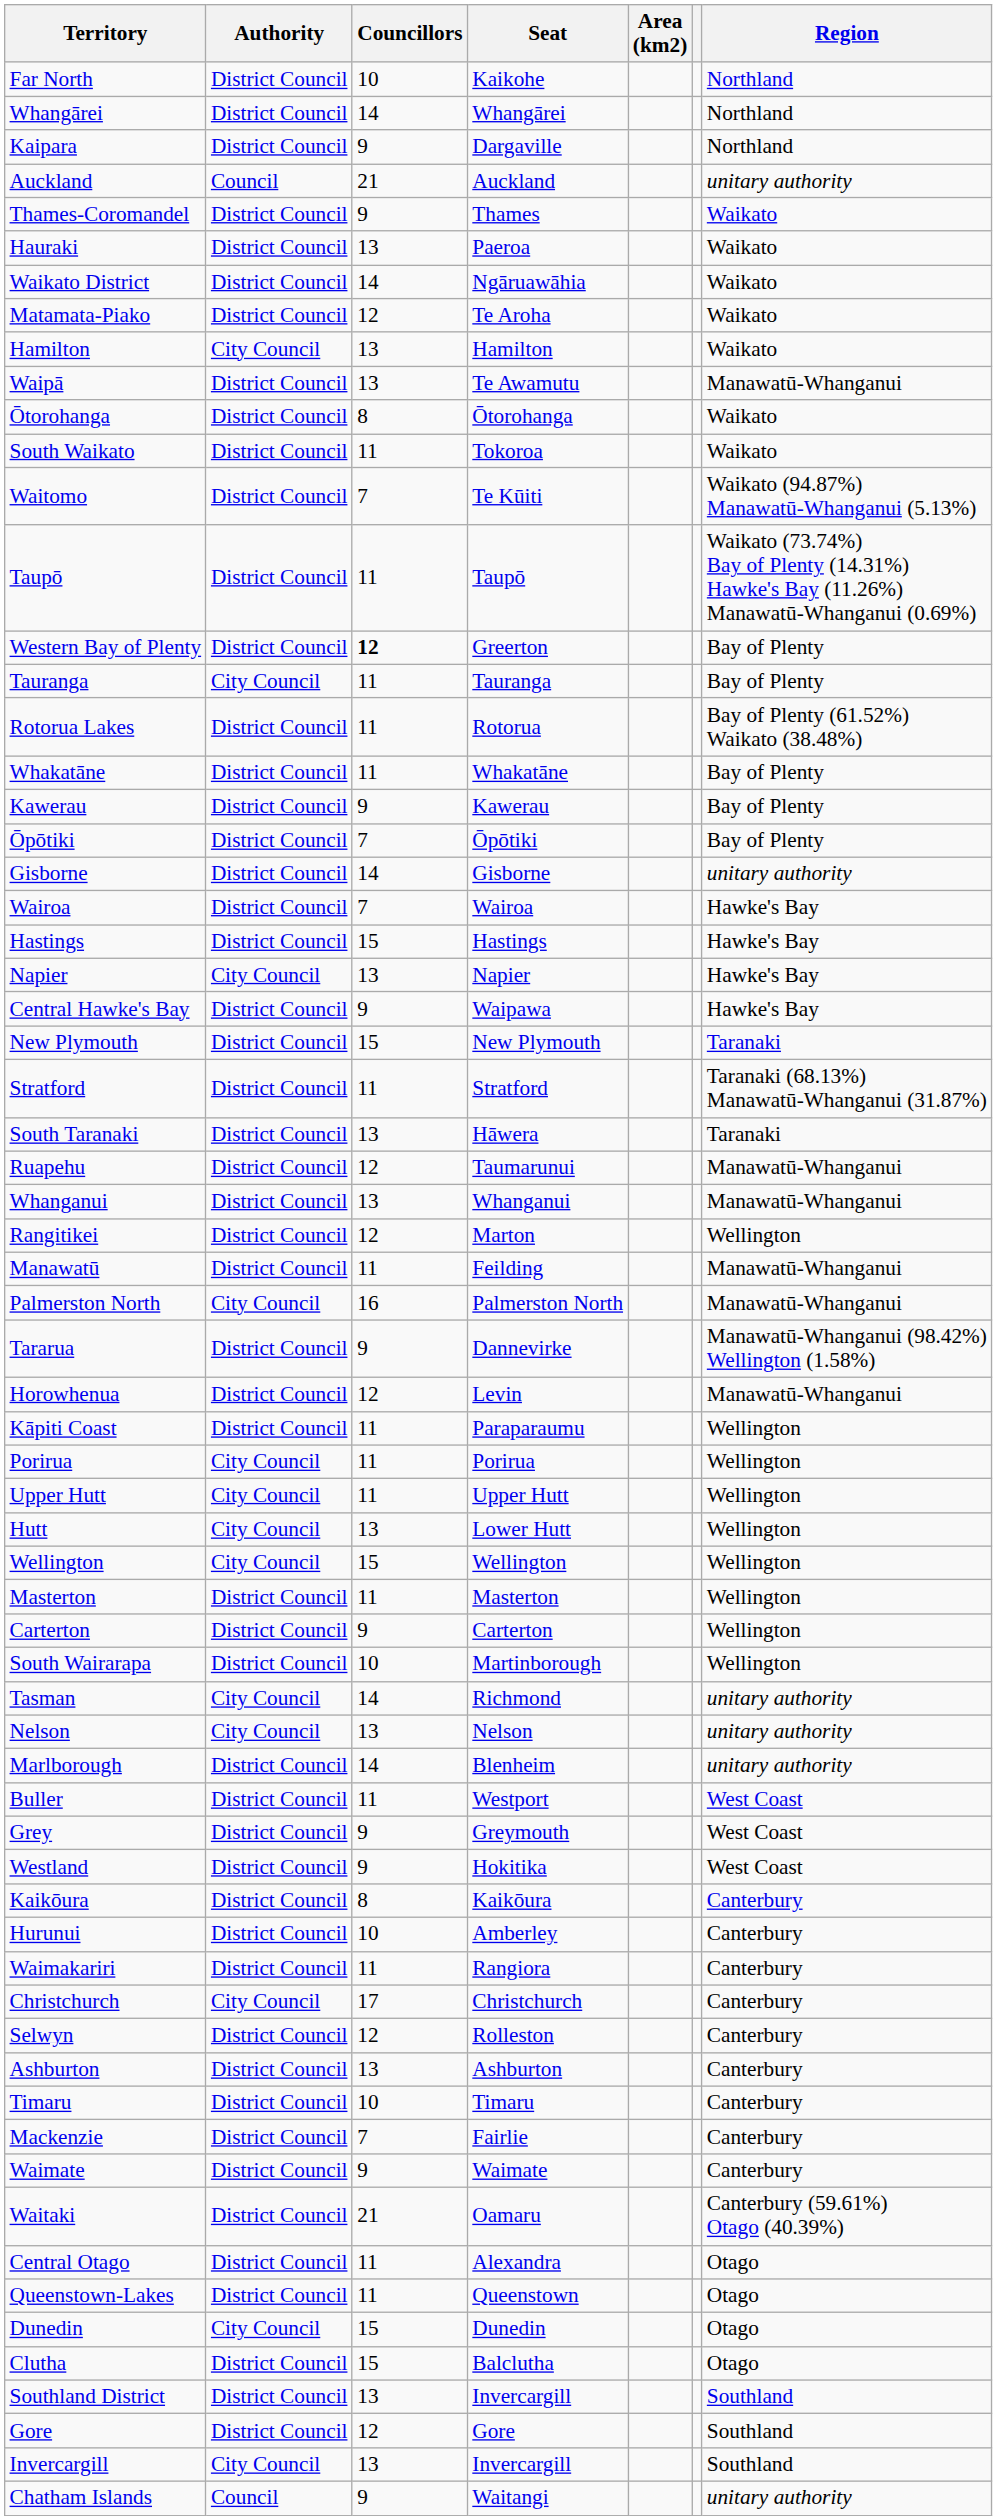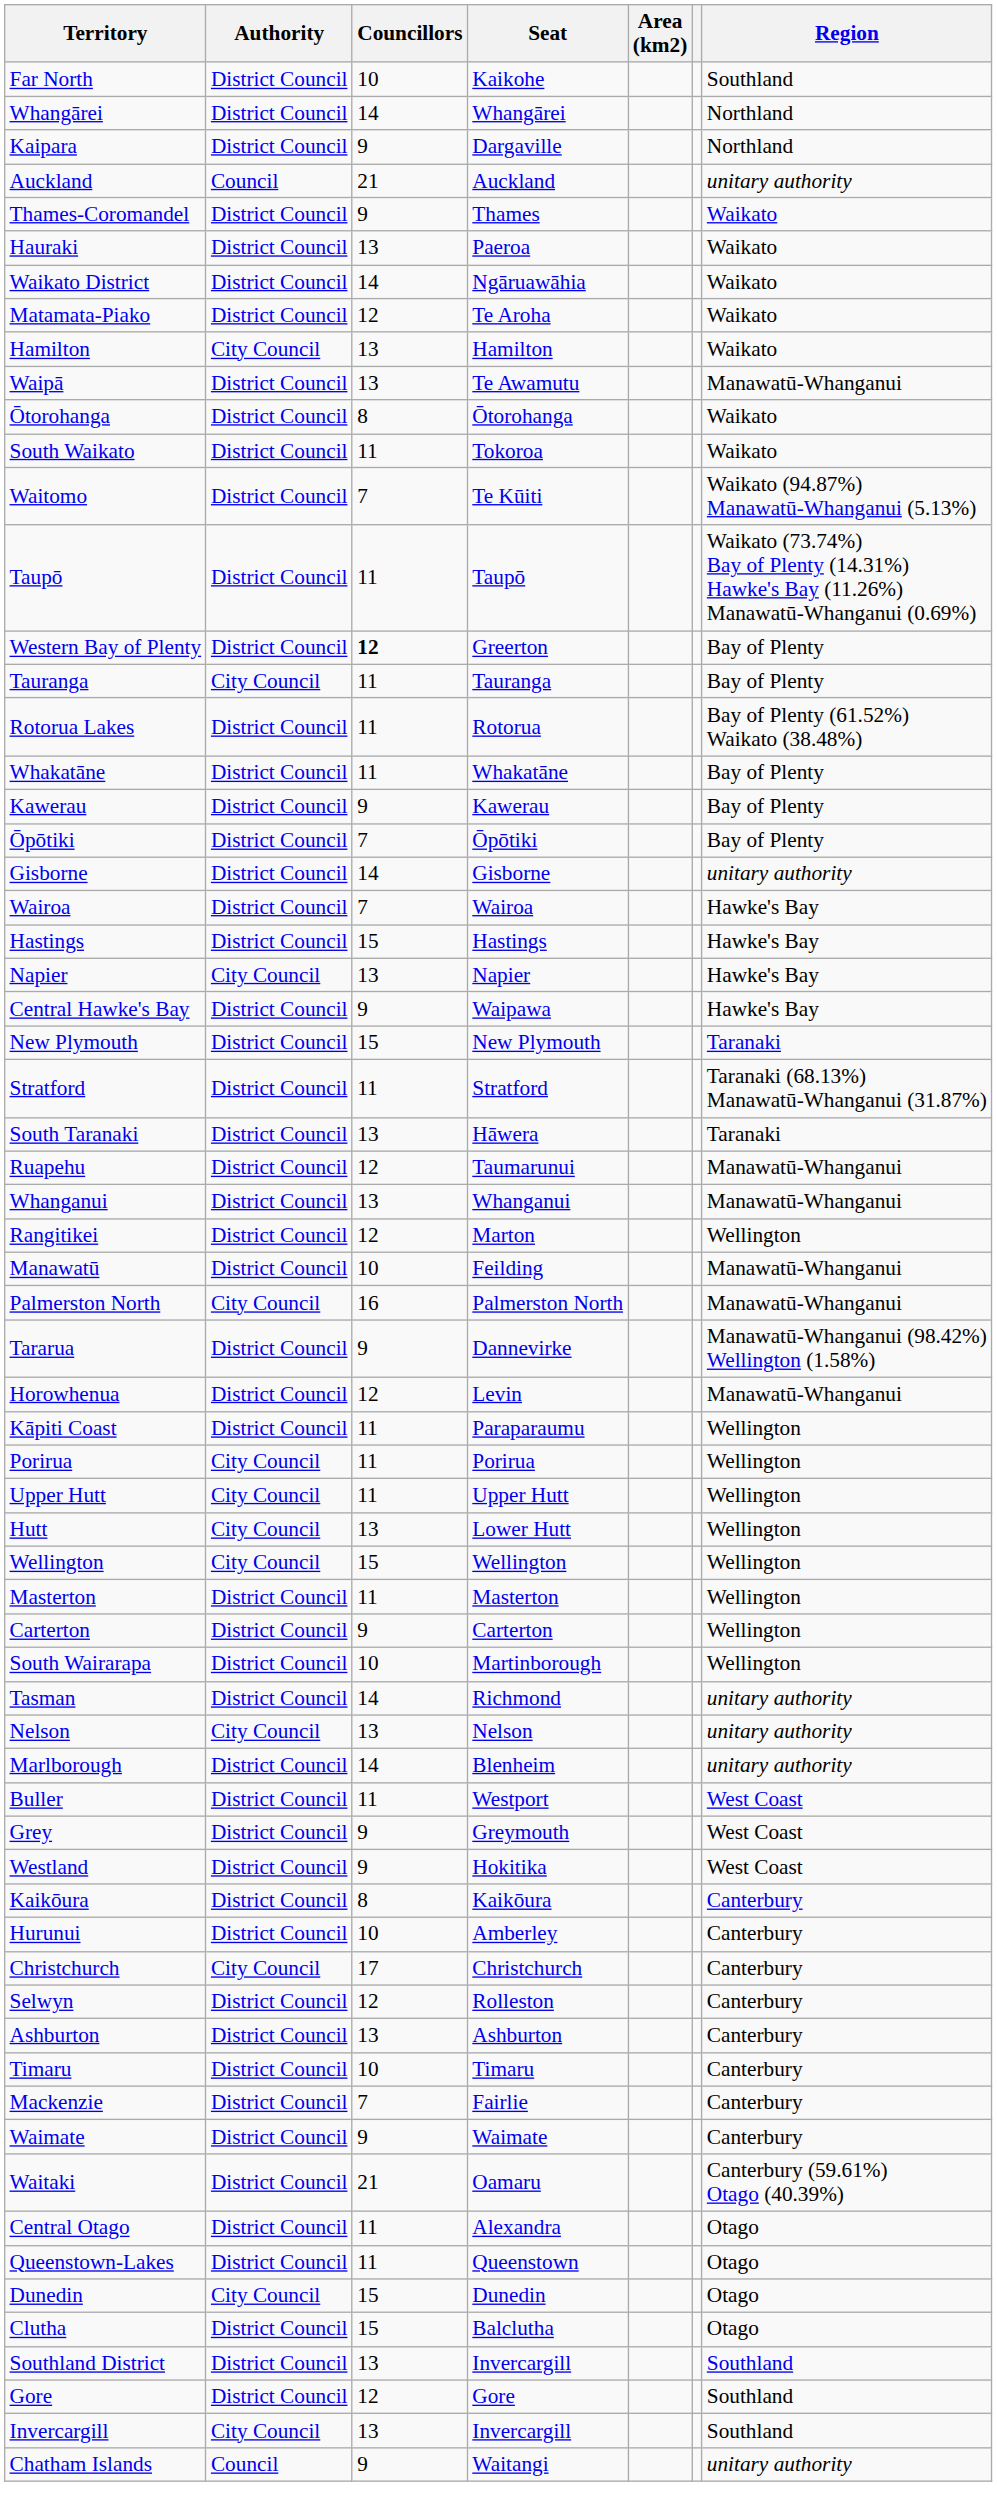 <table class="wikitable sortable col3center">
 <tr>
 <th>Territory</th>
 <th>Authority</th>
 <th>Councillors</th>
 <th>Seat</th>
 <th>Area<br>(km2)</th>
 <th></th>
 <th><a href='#'>Region</a></th>
 </tr>
 <tr>
 <td><a href='#'>Far North</a></td>
 <td><a href='#'>District Council</a></td>
 <td>10</td>
 <td><a href='#'>Kaikohe</a></td>
 <td align="right"></td>
 <td align="right"></td>
-<td><a href='#'>Northland</a></td>
+<td>Southland</td>
 </tr>
 <tr>
 <td><a href='#'>Whangārei</a></td>
 <td><a href='#'>District Council</a></td>
 <td>14</td>
 <td><a href='#'>Whangārei</a></td>
 <td align="right"></td>
 <td align="right"></td>
 <td>Northland</td>
 </tr>
 <tr>
 <td><a href='#'>Kaipara</a></td>
 <td><a href='#'>District Council</a></td>
 <td>9</td>
 <td><a href='#'>Dargaville</a></td>
 <td align="right"></td>
 <td align="right"></td>
 <td>Northland</td>
 </tr>
 <tr>
 <td><a href='#'>Auckland</a></td>
 <td><a href='#'>Council</a></td>
 <td>21</td>
 <td><a href='#'>Auckland</a></td>
 <td align="right"></td>
 <td align="right"></td>
 <td><em>unitary authority</em></td>
 </tr>
 <tr>
 <td><a href='#'>Thames-Coromandel</a></td>
 <td><a href='#'>District Council</a></td>
 <td>9</td>
 <td><a href='#'>Thames</a></td>
 <td align="right"></td>
 <td align="right"></td>
 <td><a href='#'>Waikato</a></td>
 </tr>
 <tr>
 <td><a href='#'>Hauraki</a></td>
 <td><a href='#'>District Council</a></td>
 <td>13</td>
 <td><a href='#'>Paeroa</a></td>
 <td align="right"></td>
 <td align="right"></td>
 <td>Waikato</td>
 </tr>
 <tr>
 <td><a href='#'>Waikato District</a></td>
 <td><a href='#'>District Council</a></td>
 <td>14</td>
 <td><a href='#'>Ngāruawāhia</a></td>
 <td align="right"></td>
 <td align="right"></td>
 <td>Waikato</td>
 </tr>
 <tr>
 <td><a href='#'>Matamata-Piako</a></td>
 <td><a href='#'>District Council</a></td>
 <td>12</td>
 <td><a href='#'>Te Aroha</a></td>
 <td align="right"></td>
 <td align="right"></td>
 <td>Waikato</td>
 </tr>
 <tr>
 <td><a href='#'>Hamilton</a></td>
 <td><a href='#'>City Council</a></td>
 <td>13</td>
 <td><a href='#'>Hamilton</a></td>
 <td align="right"></td>
 <td align="right"></td>
 <td>Waikato</td>
 </tr>
 <tr>
 <td><a href='#'>Waipā</a></td>
 <td><a href='#'>District Council</a></td>
 <td>13</td>
 <td><a href='#'>Te Awamutu</a></td>
 <td align="right"></td>
 <td align="right"></td>
 <td>Manawatū-Whanganui</td>
 </tr>
 <tr>
 <td><a href='#'>Ōtorohanga</a></td>
 <td><a href='#'>District Council</a></td>
 <td>8</td>
 <td><a href='#'>Ōtorohanga</a></td>
 <td align="right"></td>
 <td align="right"></td>
 <td>Waikato</td>
 </tr>
 <tr>
 <td><a href='#'>South Waikato</a></td>
 <td><a href='#'>District Council</a></td>
 <td>11</td>
 <td><a href='#'>Tokoroa</a></td>
 <td align="right"></td>
 <td align="right"></td>
 <td>Waikato</td>
 </tr>
 <tr>
 <td><a href='#'>Waitomo</a></td>
 <td><a href='#'>District Council</a></td>
 <td>7</td>
 <td><a href='#'>Te Kūiti</a></td>
 <td align="right"></td>
 <td align="right"></td>
 <td>Waikato (94.87%)<br><a href='#'>Manawatū-Whanganui</a> (5.13%)</td>
 </tr>
 <tr>
 <td><a href='#'>Taupō</a></td>
 <td><a href='#'>District Council</a></td>
 <td>11</td>
 <td><a href='#'>Taupō</a></td>
 <td align="right"></td>
 <td align="right"></td>
 <td>Waikato (73.74%)<br><a href='#'>Bay of Plenty</a> (14.31%)<br><a href='#'>Hawke's Bay</a> (11.26%)<br>Manawatū-Whanganui (0.69%)</td>
 </tr>
 <tr>
 <td><a href='#'>Western Bay of Plenty</a></td>
 <td><a href='#'>District Council</a></td>
 <td><strong>12</strong></td>
 <td><a href='#'>Greerton</a></td>
 <td align="right"></td>
 <td align="right"></td>
 <td>Bay of Plenty</td>
 </tr>
 <tr>
 <td><a href='#'>Tauranga</a></td>
 <td><a href='#'>City Council</a></td>
 <td>11</td>
 <td><a href='#'>Tauranga</a></td>
 <td align="right"></td>
 <td align="right"></td>
 <td>Bay of Plenty</td>
 </tr>
 <tr>
 <td><a href='#'>Rotorua Lakes</a></td>
 <td><a href='#'>District Council</a></td>
 <td>11</td>
 <td><a href='#'>Rotorua</a></td>
 <td align="right"></td>
 <td align="right"></td>
 <td>Bay of Plenty (61.52%)<br>Waikato (38.48%)</td>
 </tr>
 <tr>
 <td><a href='#'>Whakatāne</a></td>
 <td><a href='#'>District Council</a></td>
 <td>11</td>
 <td><a href='#'>Whakatāne</a></td>
 <td align="right"></td>
 <td align="right"></td>
 <td>Bay of Plenty</td>
 </tr>
 <tr>
 <td><a href='#'>Kawerau</a></td>
 <td><a href='#'>District Council</a></td>
 <td>9</td>
 <td><a href='#'>Kawerau</a></td>
 <td align="right"></td>
 <td align="right"></td>
 <td>Bay of Plenty</td>
 </tr>
 <tr>
 <td><a href='#'>Ōpōtiki</a></td>
 <td><a href='#'>District Council</a></td>
 <td>7</td>
 <td><a href='#'>Ōpōtiki</a></td>
 <td align="right"></td>
 <td align="right"></td>
 <td>Bay of Plenty</td>
 </tr>
 <tr>
 <td><a href='#'>Gisborne</a></td>
 <td><a href='#'>District Council</a></td>
 <td>14</td>
 <td><a href='#'>Gisborne</a></td>
 <td align="right"></td>
 <td align="right"></td>
 <td><em>unitary authority</em></td>
 </tr>
 <tr>
 <td><a href='#'>Wairoa</a></td>
 <td><a href='#'>District Council</a></td>
 <td>7</td>
 <td><a href='#'>Wairoa</a></td>
 <td align="right"></td>
 <td align="right"></td>
 <td>Hawke's Bay</td>
 </tr>
 <tr>
 <td><a href='#'>Hastings</a></td>
 <td><a href='#'>District Council</a></td>
 <td>15</td>
 <td><a href='#'>Hastings</a></td>
 <td align="right"></td>
 <td align="right"></td>
 <td>Hawke's Bay</td>
 </tr>
 <tr>
 <td><a href='#'>Napier</a></td>
 <td><a href='#'>City Council</a></td>
 <td>13</td>
 <td><a href='#'>Napier</a></td>
 <td align="right"></td>
 <td align="right"></td>
 <td>Hawke's Bay</td>
 </tr>
 <tr>
 <td><a href='#'>Central Hawke's Bay</a></td>
 <td><a href='#'>District Council</a></td>
 <td>9</td>
 <td><a href='#'>Waipawa</a></td>
 <td align="right"></td>
 <td align="right"></td>
 <td>Hawke's Bay</td>
 </tr>
 <tr>
 <td><a href='#'>New Plymouth</a></td>
 <td><a href='#'>District Council</a></td>
 <td>15</td>
 <td><a href='#'>New Plymouth</a></td>
 <td align="right"></td>
 <td align="right"></td>
 <td><a href='#'>Taranaki</a></td>
 </tr>
 <tr>
 <td><a href='#'>Stratford</a></td>
 <td><a href='#'>District Council</a></td>
 <td>11</td>
 <td><a href='#'>Stratford</a></td>
 <td align="right"></td>
 <td align="right"></td>
 <td>Taranaki (68.13%)<br>Manawatū-Whanganui (31.87%)</td>
 </tr>
 <tr>
 <td><a href='#'>South Taranaki</a></td>
 <td><a href='#'>District Council</a></td>
 <td>13</td>
 <td><a href='#'>Hāwera</a></td>
 <td align="right"></td>
 <td align="right"></td>
 <td>Taranaki</td>
 </tr>
 <tr>
 <td><a href='#'>Ruapehu</a></td>
 <td><a href='#'>District Council</a></td>
 <td>12</td>
 <td><a href='#'>Taumarunui</a></td>
 <td align="right"></td>
 <td align="right"></td>
 <td>Manawatū-Whanganui</td>
 </tr>
 <tr>
 <td><a href='#'>Whanganui</a></td>
 <td><a href='#'>District Council</a></td>
 <td>13</td>
 <td><a href='#'>Whanganui</a></td>
 <td align="right"></td>
 <td align="right"></td>
 <td>Manawatū-Whanganui</td>
 </tr>
 <tr>
 <td><a href='#'>Rangitikei</a></td>
 <td><a href='#'>District Council</a></td>
 <td>12</td>
 <td><a href='#'>Marton</a></td>
 <td align="right"></td>
 <td align="right"></td>
 <td>Wellington</td>
 </tr>
 <tr>
 <td><a href='#'>Manawatū</a></td>
 <td><a href='#'>District Council</a></td>
-<td>11</td>
+<td>10</td>
 <td><a href='#'>Feilding</a></td>
 <td align="right"></td>
 <td align="right"></td>
 <td>Manawatū-Whanganui</td>
 </tr>
 <tr>
 <td><a href='#'>Palmerston North</a></td>
 <td><a href='#'>City Council</a></td>
 <td>16</td>
 <td><a href='#'>Palmerston North</a></td>
 <td align="right"></td>
 <td align="right"></td>
 <td>Manawatū-Whanganui</td>
 </tr>
 <tr>
 <td><a href='#'>Tararua</a></td>
 <td><a href='#'>District Council</a></td>
 <td>9</td>
 <td><a href='#'>Dannevirke</a></td>
 <td align="right"></td>
 <td align="right"></td>
 <td>Manawatū-Whanganui (98.42%)<br><a href='#'>Wellington</a> (1.58%)</td>
 </tr>
 <tr>
 <td><a href='#'>Horowhenua</a></td>
 <td><a href='#'>District Council</a></td>
 <td>12</td>
 <td><a href='#'>Levin</a></td>
 <td align="right"></td>
 <td align="right"></td>
 <td>Manawatū-Whanganui</td>
 </tr>
 <tr>
 <td><a href='#'>Kāpiti Coast</a></td>
 <td><a href='#'>District Council</a></td>
 <td>11</td>
 <td><a href='#'>Paraparaumu</a></td>
 <td align="right"></td>
 <td align="right"></td>
 <td>Wellington</td>
 </tr>
 <tr>
 <td><a href='#'>Porirua</a></td>
 <td><a href='#'>City Council</a></td>
 <td>11</td>
 <td><a href='#'>Porirua</a></td>
 <td align="right"></td>
 <td align="right"></td>
 <td>Wellington</td>
 </tr>
 <tr>
 <td><a href='#'>Upper Hutt</a></td>
 <td><a href='#'>City Council</a></td>
 <td>11</td>
 <td><a href='#'>Upper Hutt</a></td>
 <td align="right"></td>
 <td align="right"></td>
 <td>Wellington</td>
 </tr>
 <tr>
 <td><a href='#'>Hutt</a></td>
 <td><a href='#'>City Council</a></td>
 <td>13</td>
 <td><a href='#'>Lower Hutt</a></td>
 <td align="right"></td>
 <td align="right"></td>
 <td>Wellington</td>
 </tr>
 <tr>
 <td><a href='#'>Wellington</a></td>
 <td><a href='#'>City Council</a></td>
 <td>15</td>
 <td><a href='#'>Wellington</a></td>
 <td align="right"></td>
 <td align="right"></td>
 <td>Wellington</td>
 </tr>
 <tr>
 <td><a href='#'>Masterton</a></td>
 <td><a href='#'>District Council</a></td>
 <td>11</td>
 <td><a href='#'>Masterton</a></td>
 <td align="right"></td>
 <td align="right"></td>
 <td>Wellington</td>
 </tr>
 <tr>
 <td><a href='#'>Carterton</a></td>
 <td><a href='#'>District Council</a></td>
 <td>9</td>
 <td><a href='#'>Carterton</a></td>
 <td align="right"></td>
 <td align="right"></td>
 <td>Wellington</td>
 </tr>
 <tr>
 <td><a href='#'>South Wairarapa</a></td>
 <td><a href='#'>District Council</a></td>
 <td>10</td>
 <td><a href='#'>Martinborough</a></td>
 <td align="right"></td>
 <td align="right"></td>
 <td>Wellington</td>
 </tr>
 <tr>
 <td><a href='#'>Tasman</a></td>
-<td><a href='#'>City Council</a></td>
+<td><a href='#'>District Council</a></td>
 <td>14</td>
 <td><a href='#'>Richmond</a></td>
 <td align="right"></td>
 <td align="right"></td>
 <td><em>unitary authority</em></td>
 </tr>
 <tr>
 <td><a href='#'>Nelson</a></td>
 <td><a href='#'>City Council</a></td>
 <td>13</td>
 <td><a href='#'>Nelson</a></td>
 <td align="right"></td>
 <td align="right"></td>
 <td><em>unitary authority</em></td>
 </tr>
 <tr>
 <td><a href='#'>Marlborough</a></td>
 <td><a href='#'>District Council</a></td>
 <td>14</td>
 <td><a href='#'>Blenheim</a></td>
 <td align="right"></td>
 <td align="right"></td>
 <td><em>unitary authority</em></td>
 </tr>
 <tr>
 <td><a href='#'>Buller</a></td>
 <td><a href='#'>District Council</a></td>
 <td>11</td>
 <td><a href='#'>Westport</a></td>
 <td align="right"></td>
 <td align="right"></td>
 <td><a href='#'>West Coast</a></td>
 </tr>
 <tr>
 <td><a href='#'>Grey</a></td>
 <td><a href='#'>District Council</a></td>
 <td>9</td>
 <td><a href='#'>Greymouth</a></td>
 <td align="right"></td>
 <td align="right"></td>
 <td>West Coast</td>
 </tr>
 <tr>
 <td><a href='#'>Westland</a></td>
 <td><a href='#'>District Council</a></td>
 <td>9</td>
 <td><a href='#'>Hokitika</a></td>
 <td align="right"></td>
 <td align="right"></td>
 <td>West Coast</td>
 </tr>
 <tr>
 <td><a href='#'>Kaikōura</a></td>
 <td><a href='#'>District Council</a></td>
 <td>8</td>
 <td><a href='#'>Kaikōura</a></td>
 <td align="right"></td>
 <td align="right"></td>
 <td><a href='#'>Canterbury</a></td>
 </tr>
 <tr>
 <td><a href='#'>Hurunui</a></td>
 <td><a href='#'>District Council</a></td>
 <td>10</td>
 <td><a href='#'>Amberley</a></td>
-<td align="right"></td>
-<td align="right"></td>
-<td>Canterbury</td>
-</tr>
-<tr>
-<td><a href='#'>Waimakariri</a></td>
-<td><a href='#'>District Council</a></td>
-<td>11</td>
-<td><a href='#'>Rangiora</a></td>
 <td align="right"></td>
 <td align="right"></td>
 <td>Canterbury</td>
 </tr>
 <tr>
 <td><a href='#'>Christchurch</a></td>
 <td><a href='#'>City Council</a></td>
 <td>17</td>
 <td><a href='#'>Christchurch</a></td>
 <td align="right"></td>
 <td align="right"></td>
 <td>Canterbury</td>
 </tr>
 <tr>
 <td><a href='#'>Selwyn</a></td>
 <td><a href='#'>District Council</a></td>
 <td>12</td>
 <td><a href='#'>Rolleston</a></td>
 <td align="right"></td>
 <td align="right"></td>
 <td>Canterbury</td>
 </tr>
 <tr>
 <td><a href='#'>Ashburton</a></td>
 <td><a href='#'>District Council</a></td>
 <td>13</td>
 <td><a href='#'>Ashburton</a></td>
 <td align="right"></td>
 <td align="right"></td>
 <td>Canterbury</td>
 </tr>
 <tr>
 <td><a href='#'>Timaru</a></td>
 <td><a href='#'>District Council</a></td>
 <td>10</td>
 <td><a href='#'>Timaru</a></td>
 <td align="right"></td>
 <td align="right"></td>
 <td>Canterbury</td>
 </tr>
 <tr>
 <td><a href='#'>Mackenzie</a></td>
 <td><a href='#'>District Council</a></td>
 <td>7</td>
 <td><a href='#'>Fairlie</a></td>
 <td align="right"></td>
 <td align="right"></td>
 <td>Canterbury</td>
 </tr>
 <tr>
 <td><a href='#'>Waimate</a></td>
 <td><a href='#'>District Council</a></td>
 <td>9</td>
 <td><a href='#'>Waimate</a></td>
 <td align="right"></td>
 <td align="right"></td>
 <td>Canterbury</td>
 </tr>
 <tr>
 <td><a href='#'>Waitaki</a></td>
 <td><a href='#'>District Council</a></td>
 <td>21</td>
 <td><a href='#'>Oamaru</a></td>
 <td align="right"></td>
 <td align="right"></td>
 <td>Canterbury (59.61%)<br><a href='#'>Otago</a> (40.39%)</td>
 </tr>
 <tr>
 <td><a href='#'>Central Otago</a></td>
 <td><a href='#'>District Council</a></td>
 <td>11</td>
 <td><a href='#'>Alexandra</a></td>
 <td align="right"></td>
 <td align="right"></td>
 <td>Otago</td>
 </tr>
 <tr>
 <td><a href='#'>Queenstown-Lakes</a></td>
 <td><a href='#'>District Council</a></td>
 <td>11</td>
 <td><a href='#'>Queenstown</a></td>
 <td align="right"></td>
 <td align="right"></td>
 <td>Otago</td>
 </tr>
 <tr>
 <td><a href='#'>Dunedin</a></td>
 <td><a href='#'>City Council</a></td>
 <td>15</td>
 <td><a href='#'>Dunedin</a></td>
 <td align="right"></td>
 <td align="right"></td>
 <td>Otago</td>
 </tr>
 <tr>
 <td><a href='#'>Clutha</a></td>
 <td><a href='#'>District Council</a></td>
 <td>15</td>
 <td><a href='#'>Balclutha</a></td>
 <td align="right"></td>
 <td align="right"></td>
 <td>Otago</td>
 </tr>
 <tr>
 <td><a href='#'>Southland District</a></td>
 <td><a href='#'>District Council</a></td>
 <td>13</td>
 <td><a href='#'>Invercargill</a></td>
 <td align="right"></td>
 <td align="right"></td>
 <td><a href='#'>Southland</a></td>
 </tr>
 <tr>
 <td><a href='#'>Gore</a></td>
 <td><a href='#'>District Council</a></td>
 <td>12</td>
 <td><a href='#'>Gore</a></td>
 <td align="right"></td>
 <td align="right"></td>
 <td>Southland</td>
 </tr>
 <tr>
 <td><a href='#'>Invercargill</a></td>
 <td><a href='#'>City Council</a></td>
 <td>13</td>
 <td><a href='#'>Invercargill</a></td>
 <td align="right"></td>
 <td align="right"></td>
 <td>Southland</td>
 </tr>
 <tr>
 <td><a href='#'>Chatham Islands</a></td>
 <td><a href='#'>Council</a></td>
 <td>9</td>
 <td><a href='#'>Waitangi</a></td>
 <td align="right"></td>
 <td align="right"></td>
 <td><em>unitary authority</em></td>
 </tr>
 </table>
